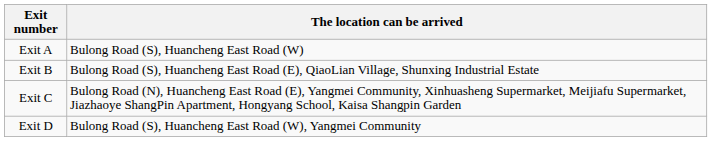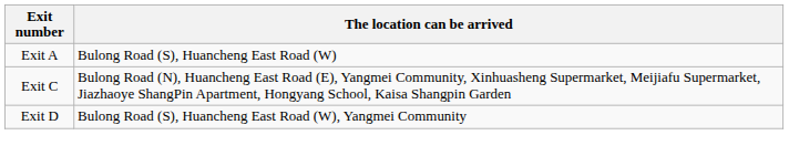 <table class="wikitable">
 <tr>
 <th style="width:70px">Exit number</th>
 <th>The location can be arrived</th>
 </tr>
 <tr>
 <td align="center">Exit A</td>
 <td>Bulong Road (S), Huancheng East Road (W)</td>
 </tr>
 <tr>
-<td align="center">Exit B</td>
-<td>Bulong Road (S), Huancheng East Road (E), QiaoLian Village, Shunxing Industrial Estate</td>
-</tr>
-<tr>
 <td align="center">Exit C</td>
 <td>Bulong Road (N), Huancheng East Road (E), Yangmei Community, Xinhuasheng Supermarket, Meijiafu Supermarket, Jiazhaoye ShangPin Apartment, Hongyang School, Kaisa Shangpin Garden</td>
 </tr>
 <tr>
 <td align="center">Exit D</td>
 <td>Bulong Road (S), Huancheng East Road (W), Yangmei Community</td>
 </tr>
 </table>
